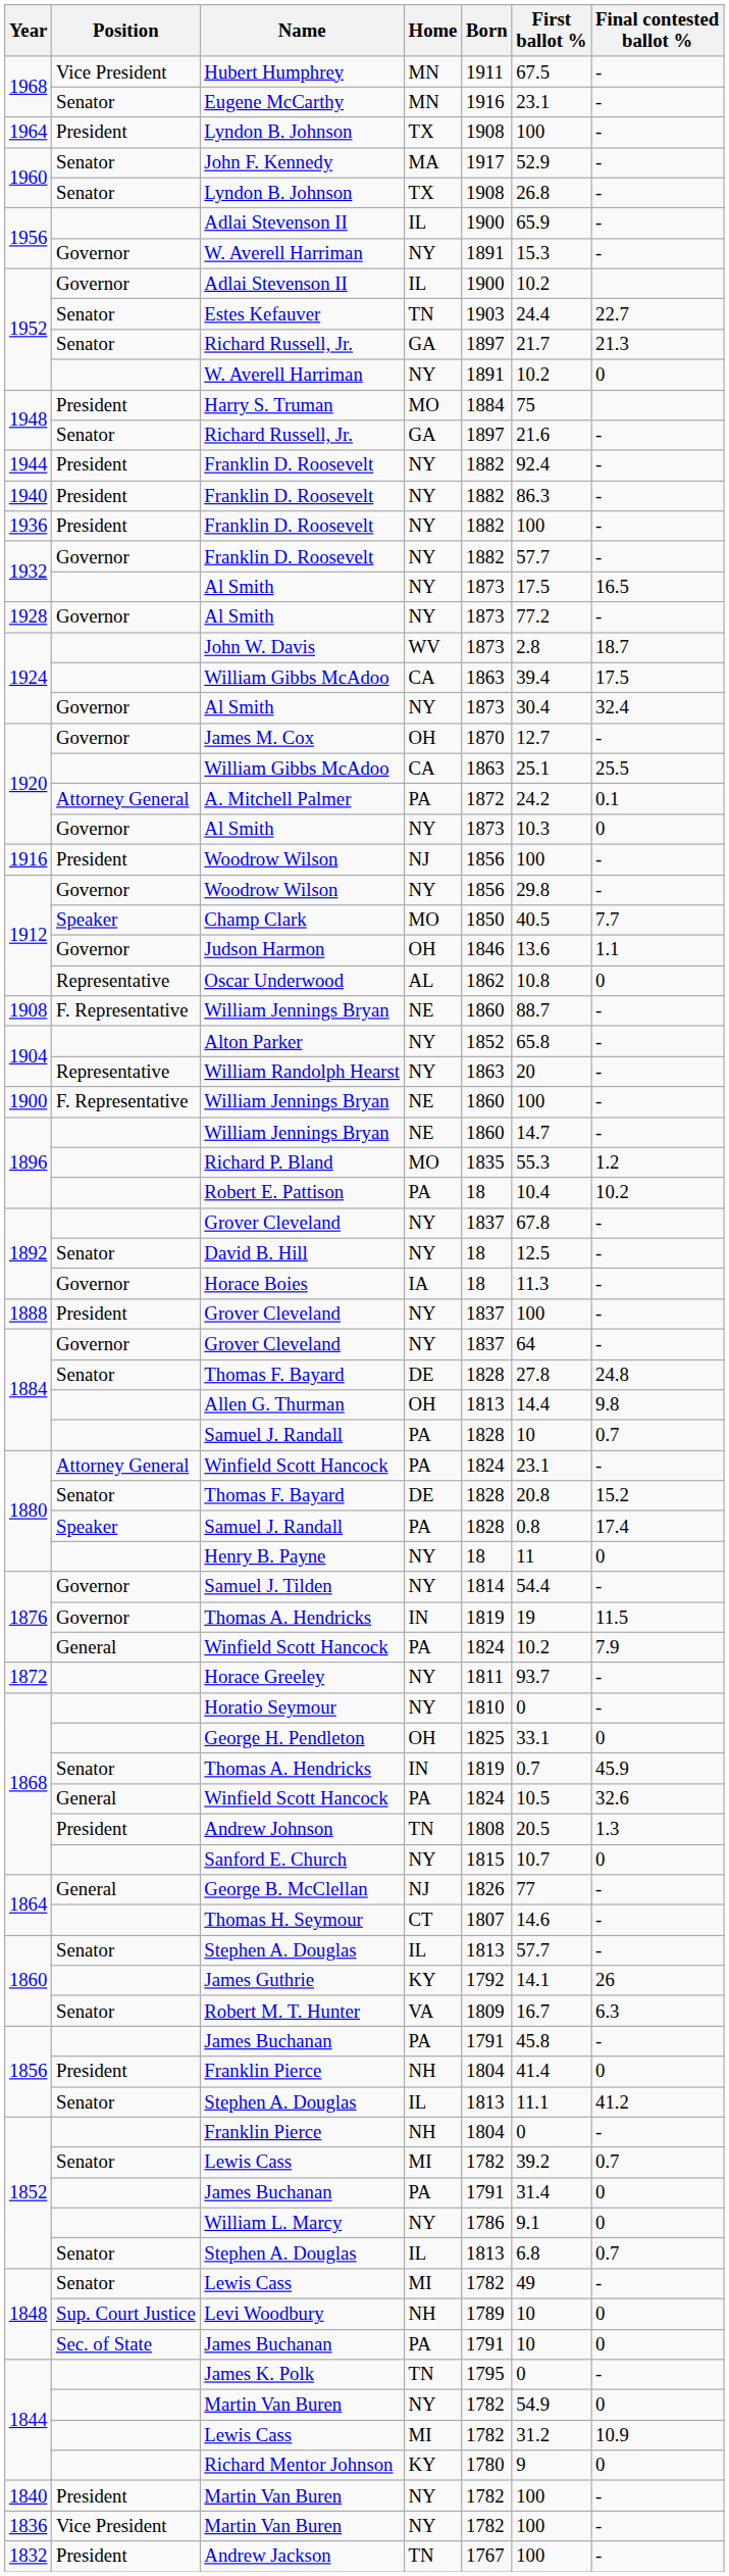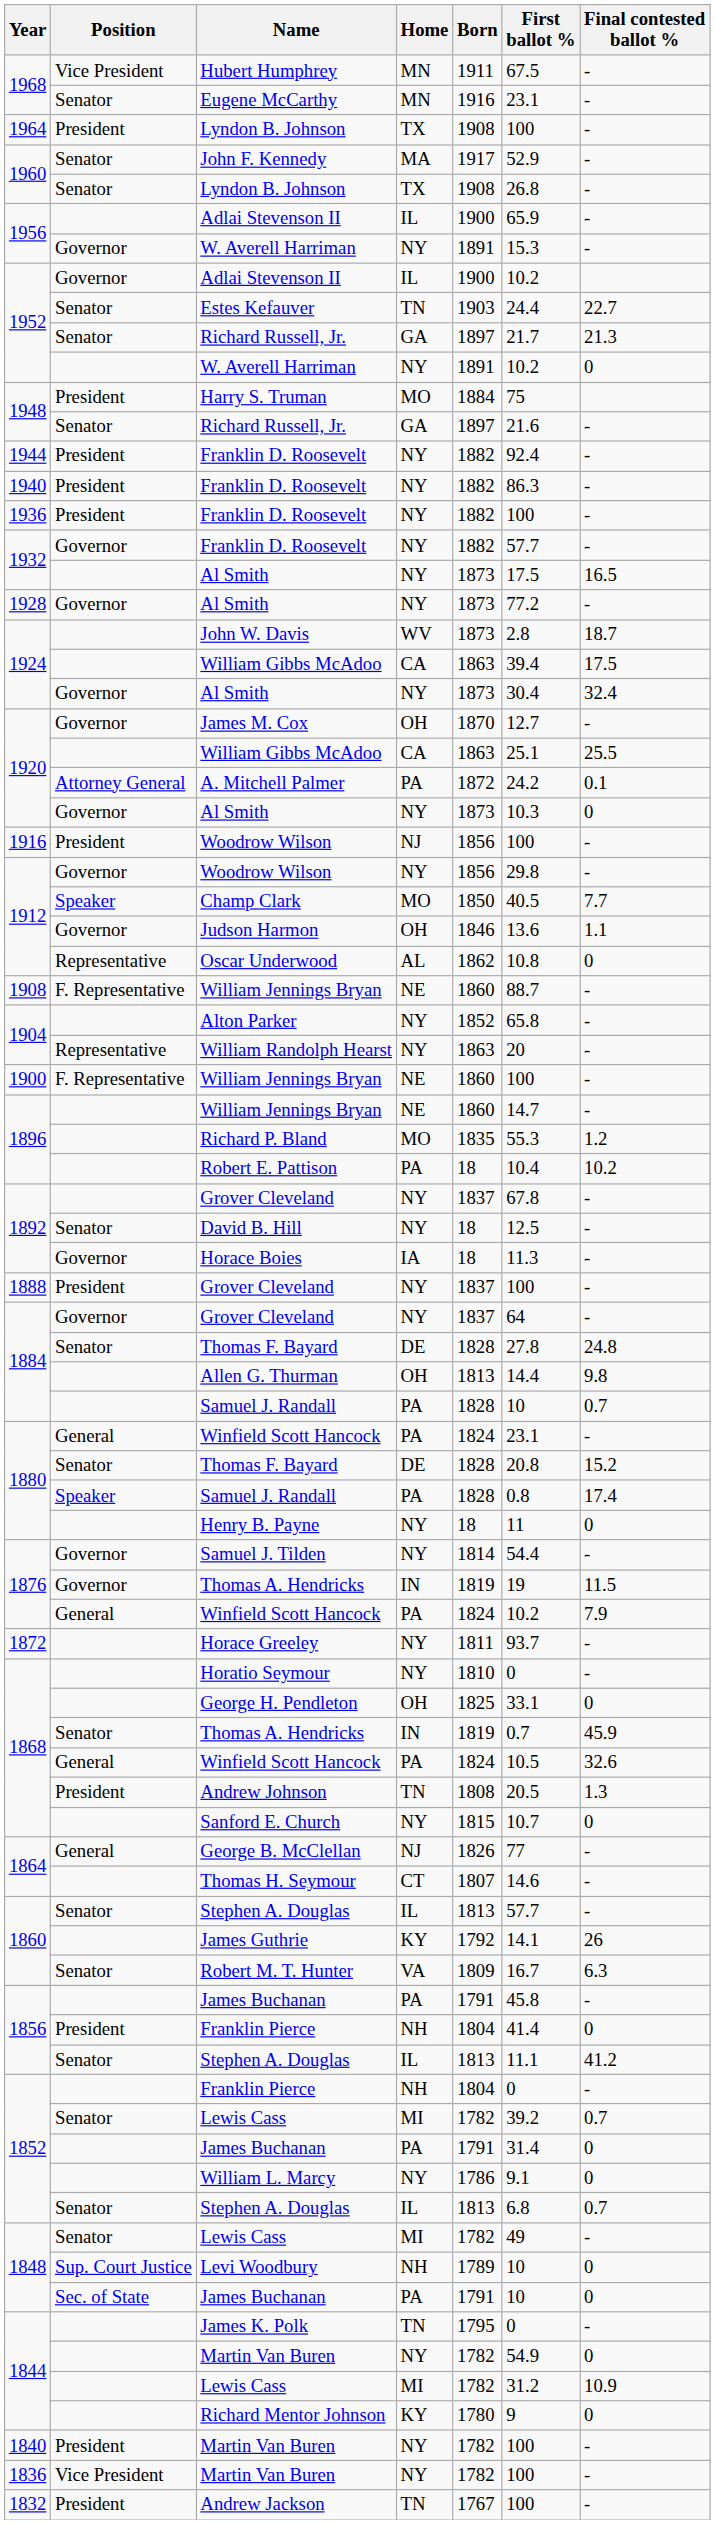 <table class="wikitable sortable plainrowheaders">
 <tr>
 <th scope="col">Year</th>
 <th scope="col">Position</th>
 <th scope="col">Name</th>
 <th scope="col">Home</th>
 <th scope="col">Born</th>
 <th scope="col">First <br>ballot %</th>
 <th scope="col">Final contested <br>ballot %</th>
 </tr>
 <tr>
 <td rowspan="2"><a href='#'>1968</a></td>
 <td>Vice President</td>
 <td><a href='#'>Hubert Humphrey</a></td>
 <td>MN</td>
 <td>1911</td>
 <td>67.5</td>
 <td>-</td>
 </tr>
 <tr>
 <td>Senator</td>
 <td><a href='#'>Eugene McCarthy</a></td>
 <td>MN</td>
 <td>1916</td>
 <td>23.1</td>
 <td>-</td>
 </tr>
 <tr>
 <td><a href='#'>1964</a></td>
 <td>President</td>
 <td><a href='#'>Lyndon B. Johnson</a></td>
 <td>TX</td>
 <td>1908</td>
 <td>100</td>
 <td>-</td>
 </tr>
 <tr>
 <td rowspan="2"><a href='#'>1960</a></td>
 <td>Senator</td>
 <td><a href='#'>John F. Kennedy</a></td>
 <td>MA</td>
 <td>1917</td>
 <td>52.9</td>
 <td>-</td>
 </tr>
 <tr>
 <td>Senator</td>
 <td><a href='#'>Lyndon B. Johnson</a></td>
 <td>TX</td>
 <td>1908</td>
 <td>26.8</td>
 <td>-</td>
 </tr>
 <tr>
 <td rowspan="2"><a href='#'>1956</a></td>
 <td></td>
 <td><a href='#'>Adlai Stevenson II</a></td>
 <td>IL</td>
 <td>1900</td>
 <td>65.9</td>
 <td>-</td>
 </tr>
 <tr>
 <td>Governor</td>
 <td><a href='#'>W. Averell Harriman</a></td>
 <td>NY</td>
 <td>1891</td>
 <td>15.3</td>
 <td>-</td>
 </tr>
 <tr>
 <td rowspan="4"><a href='#'>1952</a></td>
 <td>Governor</td>
 <td><a href='#'>Adlai Stevenson II</a></td>
 <td>IL</td>
 <td>1900</td>
 <td>10.2</td>
 <td></td>
 </tr>
 <tr>
 <td>Senator</td>
 <td><a href='#'>Estes Kefauver</a></td>
 <td>TN</td>
 <td>1903</td>
 <td>24.4</td>
 <td>22.7</td>
 </tr>
 <tr>
 <td>Senator</td>
 <td><a href='#'>Richard Russell, Jr.</a></td>
 <td>GA</td>
 <td>1897</td>
 <td>21.7</td>
 <td>21.3</td>
 </tr>
 <tr>
 <td></td>
 <td><a href='#'>W. Averell Harriman</a></td>
 <td>NY</td>
 <td>1891</td>
 <td>10.2</td>
 <td>0</td>
 </tr>
 <tr>
 <td rowspan="2"><a href='#'>1948</a></td>
 <td>President</td>
 <td><a href='#'>Harry S. Truman</a></td>
 <td>MO</td>
 <td>1884</td>
 <td>75</td>
 <td></td>
 </tr>
 <tr>
 <td>Senator</td>
 <td><a href='#'>Richard Russell, Jr.</a></td>
 <td>GA</td>
 <td>1897</td>
 <td>21.6</td>
 <td>-</td>
 </tr>
 <tr>
 <td><a href='#'>1944</a></td>
 <td>President</td>
 <td><a href='#'>Franklin D. Roosevelt</a></td>
 <td>NY</td>
 <td>1882</td>
 <td>92.4</td>
 <td>-</td>
 </tr>
 <tr>
 <td><a href='#'>1940</a></td>
 <td>President</td>
 <td><a href='#'>Franklin D. Roosevelt</a></td>
 <td>NY</td>
 <td>1882</td>
 <td>86.3</td>
 <td>-</td>
 </tr>
 <tr>
 <td><a href='#'>1936</a></td>
 <td>President</td>
 <td><a href='#'>Franklin D. Roosevelt</a></td>
 <td>NY</td>
 <td>1882</td>
 <td>100</td>
 <td>-</td>
 </tr>
 <tr>
 <td rowspan="2"><a href='#'>1932</a></td>
 <td>Governor</td>
 <td><a href='#'>Franklin D. Roosevelt</a></td>
 <td>NY</td>
 <td>1882</td>
 <td>57.7</td>
 <td>-</td>
 </tr>
 <tr>
 <td></td>
 <td><a href='#'>Al Smith</a></td>
 <td>NY</td>
 <td>1873</td>
 <td>17.5</td>
 <td>16.5</td>
 </tr>
 <tr>
 <td><a href='#'>1928</a></td>
 <td>Governor</td>
 <td><a href='#'>Al Smith</a></td>
 <td>NY</td>
 <td>1873</td>
 <td>77.2</td>
 <td>-</td>
 </tr>
 <tr>
 <td rowspan="3"><a href='#'>1924</a></td>
 <td></td>
 <td><a href='#'>John W. Davis</a></td>
 <td>WV</td>
 <td>1873</td>
 <td>2.8</td>
 <td>18.7</td>
 </tr>
 <tr>
 <td></td>
 <td><a href='#'>William Gibbs McAdoo</a></td>
 <td>CA</td>
 <td>1863</td>
 <td>39.4</td>
 <td>17.5</td>
 </tr>
 <tr>
 <td>Governor</td>
 <td><a href='#'>Al Smith</a></td>
 <td>NY</td>
 <td>1873</td>
 <td>30.4</td>
 <td>32.4</td>
 </tr>
 <tr>
 <td rowspan="4"><a href='#'>1920</a></td>
 <td>Governor</td>
 <td><a href='#'>James M. Cox</a></td>
 <td>OH</td>
 <td>1870</td>
 <td>12.7</td>
 <td>-</td>
 </tr>
 <tr>
 <td></td>
 <td><a href='#'>William Gibbs McAdoo</a></td>
 <td>CA</td>
 <td>1863</td>
 <td>25.1</td>
 <td>25.5</td>
 </tr>
 <tr>
 <td><a href='#'>Attorney General</a></td>
 <td><a href='#'>A. Mitchell Palmer</a></td>
 <td>PA</td>
 <td>1872</td>
 <td>24.2</td>
 <td>0.1</td>
 </tr>
 <tr>
 <td>Governor</td>
 <td><a href='#'>Al Smith</a></td>
 <td>NY</td>
 <td>1873</td>
 <td>10.3</td>
 <td>0</td>
 </tr>
 <tr>
 <td><a href='#'>1916</a></td>
 <td>President</td>
 <td><a href='#'>Woodrow Wilson</a></td>
 <td>NJ</td>
 <td>1856</td>
 <td>100</td>
 <td>-</td>
 </tr>
 <tr>
 <td rowspan="4"><a href='#'>1912</a></td>
 <td>Governor</td>
 <td><a href='#'>Woodrow Wilson</a></td>
 <td>NY</td>
 <td>1856</td>
 <td>29.8</td>
 <td>-</td>
 </tr>
 <tr>
 <td><a href='#'>Speaker</a></td>
 <td><a href='#'>Champ Clark</a></td>
 <td>MO</td>
 <td>1850</td>
 <td>40.5</td>
 <td>7.7</td>
 </tr>
 <tr>
 <td>Governor</td>
 <td><a href='#'>Judson Harmon</a></td>
 <td>OH</td>
 <td>1846</td>
 <td>13.6</td>
 <td>1.1</td>
 </tr>
 <tr>
 <td>Representative</td>
 <td><a href='#'>Oscar Underwood</a></td>
 <td>AL</td>
 <td>1862</td>
 <td>10.8</td>
 <td>0</td>
 </tr>
 <tr>
 <td><a href='#'>1908</a></td>
 <td>F. Representative</td>
 <td><a href='#'>William Jennings Bryan</a></td>
 <td>NE</td>
 <td>1860</td>
 <td>88.7</td>
 <td>-</td>
 </tr>
 <tr>
 <td rowspan="2"><a href='#'>1904</a></td>
 <td></td>
 <td><a href='#'>Alton Parker</a></td>
 <td>NY</td>
 <td>1852</td>
 <td>65.8</td>
 <td>-</td>
 </tr>
 <tr>
 <td>Representative</td>
 <td><a href='#'>William Randolph Hearst</a></td>
 <td>NY</td>
 <td>1863</td>
 <td>20</td>
 <td>-</td>
 </tr>
 <tr>
 <td><a href='#'>1900</a></td>
 <td>F. Representative</td>
 <td><a href='#'>William Jennings Bryan</a></td>
 <td>NE</td>
 <td>1860</td>
 <td>100</td>
 <td>-</td>
 </tr>
 <tr>
 <td rowspan="3"><a href='#'>1896</a></td>
 <td></td>
 <td><a href='#'>William Jennings Bryan</a></td>
 <td>NE</td>
 <td>1860</td>
 <td>14.7</td>
 <td>-</td>
 </tr>
 <tr>
 <td></td>
 <td><a href='#'>Richard P. Bland</a></td>
 <td>MO</td>
 <td>1835</td>
 <td>55.3</td>
 <td>1.2</td>
 </tr>
 <tr>
 <td></td>
 <td><a href='#'>Robert E. Pattison</a></td>
 <td>PA</td>
 <td>18</td>
 <td>10.4</td>
 <td>10.2</td>
 </tr>
 <tr>
 <td rowspan="3"><a href='#'>1892</a></td>
 <td></td>
 <td><a href='#'>Grover Cleveland</a></td>
 <td>NY</td>
 <td>1837</td>
 <td>67.8</td>
 <td>-</td>
 </tr>
 <tr>
 <td>Senator</td>
 <td><a href='#'>David B. Hill</a></td>
 <td>NY</td>
 <td>18</td>
 <td>12.5</td>
 <td>-</td>
 </tr>
 <tr>
 <td>Governor</td>
 <td><a href='#'>Horace Boies</a></td>
 <td>IA</td>
 <td>18</td>
 <td>11.3</td>
 <td>-</td>
 </tr>
 <tr>
 <td><a href='#'>1888</a></td>
 <td>President</td>
 <td><a href='#'>Grover Cleveland</a></td>
 <td>NY</td>
 <td>1837</td>
 <td>100</td>
 <td>-</td>
 </tr>
 <tr>
 <td rowspan="4"><a href='#'>1884</a></td>
 <td>Governor</td>
 <td><a href='#'>Grover Cleveland</a></td>
 <td>NY</td>
 <td>1837</td>
 <td>64</td>
 <td>-</td>
 </tr>
 <tr>
 <td>Senator</td>
 <td><a href='#'>Thomas F. Bayard</a></td>
 <td>DE</td>
 <td>1828</td>
 <td>27.8</td>
 <td>24.8</td>
 </tr>
 <tr>
 <td></td>
 <td><a href='#'>Allen G. Thurman</a></td>
 <td>OH</td>
 <td>1813</td>
 <td>14.4</td>
 <td>9.8</td>
 </tr>
 <tr>
 <td></td>
 <td><a href='#'>Samuel J. Randall</a></td>
 <td>PA</td>
 <td>1828</td>
 <td>10</td>
 <td>0.7</td>
 </tr>
 <tr>
 <td rowspan="4"><a href='#'>1880</a></td>
-<td><a href='#'>Attorney General</a></td>
+<td>General</td>
 <td><a href='#'>Winfield Scott Hancock</a></td>
 <td>PA</td>
 <td>1824</td>
 <td>23.1</td>
 <td>-</td>
 </tr>
 <tr>
 <td>Senator</td>
 <td><a href='#'>Thomas F. Bayard</a></td>
 <td>DE</td>
 <td>1828</td>
 <td>20.8</td>
 <td>15.2</td>
 </tr>
 <tr>
 <td><a href='#'>Speaker</a></td>
 <td><a href='#'>Samuel J. Randall</a></td>
 <td>PA</td>
 <td>1828</td>
 <td>0.8</td>
 <td>17.4</td>
 </tr>
 <tr>
 <td></td>
 <td><a href='#'>Henry B. Payne</a></td>
 <td>NY</td>
 <td>18</td>
 <td>11</td>
 <td>0</td>
 </tr>
 <tr>
 <td rowspan="3"><a href='#'>1876</a></td>
 <td>Governor</td>
 <td><a href='#'>Samuel J. Tilden</a></td>
 <td>NY</td>
 <td>1814</td>
 <td>54.4</td>
 <td>-</td>
 </tr>
 <tr>
 <td>Governor</td>
 <td><a href='#'>Thomas A. Hendricks</a></td>
 <td>IN</td>
 <td>1819</td>
 <td>19</td>
 <td>11.5</td>
 </tr>
 <tr>
 <td>General</td>
 <td><a href='#'>Winfield Scott Hancock</a></td>
 <td>PA</td>
 <td>1824</td>
 <td>10.2</td>
 <td>7.9</td>
 </tr>
 <tr>
 <td><a href='#'>1872</a></td>
 <td></td>
 <td><a href='#'>Horace Greeley</a></td>
 <td>NY</td>
 <td>1811</td>
 <td>93.7</td>
 <td>-</td>
 </tr>
 <tr>
 <td rowspan="6"><a href='#'>1868</a></td>
 <td></td>
 <td><a href='#'>Horatio Seymour</a></td>
 <td>NY</td>
 <td>1810</td>
 <td>0</td>
 <td>-</td>
 </tr>
 <tr>
 <td></td>
 <td><a href='#'>George H. Pendleton</a></td>
 <td>OH</td>
 <td>1825</td>
 <td>33.1</td>
 <td>0</td>
 </tr>
 <tr>
 <td>Senator</td>
 <td><a href='#'>Thomas A. Hendricks</a></td>
 <td>IN</td>
 <td>1819</td>
 <td>0.7</td>
 <td>45.9</td>
 </tr>
 <tr>
 <td>General</td>
 <td><a href='#'>Winfield Scott Hancock</a></td>
 <td>PA</td>
 <td>1824</td>
 <td>10.5</td>
 <td>32.6</td>
 </tr>
 <tr>
 <td>President</td>
 <td><a href='#'>Andrew Johnson</a></td>
 <td>TN</td>
 <td>1808</td>
 <td>20.5</td>
 <td>1.3</td>
 </tr>
 <tr>
 <td></td>
 <td><a href='#'>Sanford E. Church</a></td>
 <td>NY</td>
 <td>1815</td>
 <td>10.7</td>
 <td>0</td>
 </tr>
 <tr>
 <td rowspan="2"><a href='#'>1864</a></td>
 <td>General</td>
 <td><a href='#'>George B. McClellan</a></td>
 <td>NJ</td>
 <td>1826</td>
 <td>77</td>
 <td>-</td>
 </tr>
 <tr>
 <td></td>
 <td><a href='#'>Thomas H. Seymour</a></td>
 <td>CT</td>
 <td>1807</td>
 <td>14.6</td>
 <td>-</td>
 </tr>
 <tr>
 <td rowspan="3"><a href='#'>1860</a></td>
 <td>Senator</td>
 <td><a href='#'>Stephen A. Douglas</a></td>
 <td>IL</td>
 <td>1813</td>
 <td>57.7</td>
 <td>-</td>
 </tr>
 <tr>
 <td></td>
 <td><a href='#'>James Guthrie</a></td>
 <td>KY</td>
 <td>1792</td>
 <td>14.1</td>
 <td>26</td>
 </tr>
 <tr>
 <td>Senator</td>
 <td><a href='#'>Robert M. T. Hunter</a></td>
 <td>VA</td>
 <td>1809</td>
 <td>16.7</td>
 <td>6.3</td>
 </tr>
 <tr>
 <td rowspan="3"><a href='#'>1856</a></td>
 <td></td>
 <td><a href='#'>James Buchanan</a></td>
 <td>PA</td>
 <td>1791</td>
 <td>45.8</td>
 <td>-</td>
 </tr>
 <tr>
 <td>President</td>
 <td><a href='#'>Franklin Pierce</a></td>
 <td>NH</td>
 <td>1804</td>
 <td>41.4</td>
 <td>0</td>
 </tr>
 <tr>
 <td>Senator</td>
 <td><a href='#'>Stephen A. Douglas</a></td>
 <td>IL</td>
 <td>1813</td>
 <td>11.1</td>
 <td>41.2</td>
 </tr>
 <tr>
 <td rowspan="5"><a href='#'>1852</a></td>
 <td></td>
 <td><a href='#'>Franklin Pierce</a></td>
 <td>NH</td>
 <td>1804</td>
 <td>0</td>
 <td>-</td>
 </tr>
 <tr>
 <td>Senator</td>
 <td><a href='#'>Lewis Cass</a></td>
 <td>MI</td>
 <td>1782</td>
 <td>39.2</td>
 <td>0.7</td>
 </tr>
 <tr>
 <td></td>
 <td><a href='#'>James Buchanan</a></td>
 <td>PA</td>
 <td>1791</td>
 <td>31.4</td>
 <td>0</td>
 </tr>
 <tr>
 <td></td>
 <td><a href='#'>William L. Marcy</a></td>
 <td>NY</td>
 <td>1786</td>
 <td>9.1</td>
 <td>0</td>
 </tr>
 <tr>
 <td>Senator</td>
 <td><a href='#'>Stephen A. Douglas</a></td>
 <td>IL</td>
 <td>1813</td>
 <td>6.8</td>
 <td>0.7</td>
 </tr>
 <tr>
 <td rowspan="3"><a href='#'>1848</a></td>
 <td>Senator</td>
 <td><a href='#'>Lewis Cass</a></td>
 <td>MI</td>
 <td>1782</td>
 <td>49</td>
 <td>-</td>
 </tr>
 <tr>
 <td><a href='#'>Sup. Court Justice</a></td>
 <td><a href='#'>Levi Woodbury</a></td>
 <td>NH</td>
 <td>1789</td>
 <td>10</td>
 <td>0</td>
 </tr>
 <tr>
 <td><a href='#'>Sec. of State</a></td>
 <td><a href='#'>James Buchanan</a></td>
 <td>PA</td>
 <td>1791</td>
 <td>10</td>
 <td>0</td>
 </tr>
 <tr>
 <td rowspan="4"><a href='#'>1844</a></td>
 <td></td>
 <td><a href='#'>James K. Polk</a></td>
 <td>TN</td>
 <td>1795</td>
 <td>0</td>
 <td>-</td>
 </tr>
 <tr>
 <td></td>
 <td><a href='#'>Martin Van Buren</a></td>
 <td>NY</td>
 <td>1782</td>
 <td>54.9</td>
 <td>0</td>
 </tr>
 <tr>
 <td></td>
 <td><a href='#'>Lewis Cass</a></td>
 <td>MI</td>
 <td>1782</td>
 <td>31.2</td>
 <td>10.9</td>
 </tr>
 <tr>
 <td></td>
 <td><a href='#'>Richard Mentor Johnson</a></td>
 <td>KY</td>
 <td>1780</td>
 <td>9</td>
 <td>0</td>
 </tr>
 <tr>
 <td><a href='#'>1840</a></td>
 <td>President</td>
 <td><a href='#'>Martin Van Buren</a></td>
 <td>NY</td>
 <td>1782</td>
 <td>100</td>
 <td>-</td>
 </tr>
 <tr>
 <td><a href='#'>1836</a></td>
 <td>Vice President</td>
 <td><a href='#'>Martin Van Buren</a></td>
 <td>NY</td>
 <td>1782</td>
 <td>100</td>
 <td>-</td>
 </tr>
 <tr>
 <td><a href='#'>1832</a></td>
 <td>President</td>
 <td><a href='#'>Andrew Jackson</a></td>
 <td>TN</td>
 <td>1767</td>
 <td>100</td>
 <td>-</td>
 </tr>
 </table>
